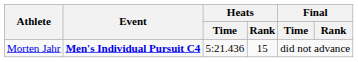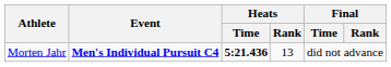 <table class=wikitable>
 <tr>
 <th rowspan="2">Athlete</th>
 <th rowspan="2">Event</th>
 <th colspan="2">Heats</th>
 <th colspan="2">Final</th>
 </tr>
 <tr>
 <th>Time</th>
 <th>Rank</th>
 <th>Time</th>
 <th>Rank</th>
 </tr>
 <tr align=center>
 <td align=left><a href='#'>Morten Jahr</a></td>
 <td align=left><strong><a href='#'>Men's Individual Pursuit C4</a></strong></td>
-<td>5:21.436</td>
-<td>15</td>
+<td><strong>5:21.436</strong></td>
+<td>13</td>
 <td colspan=2>did not advance</td>
 </tr>
 </table>
